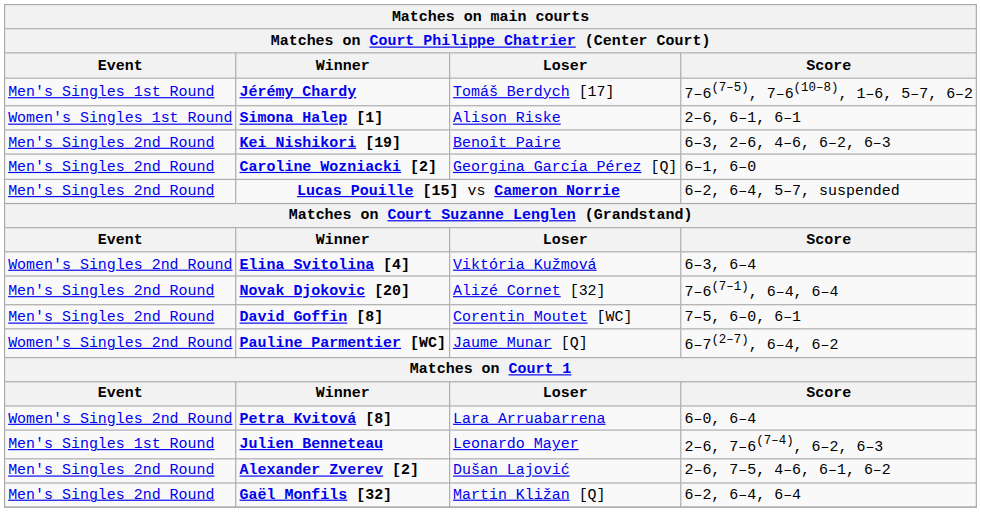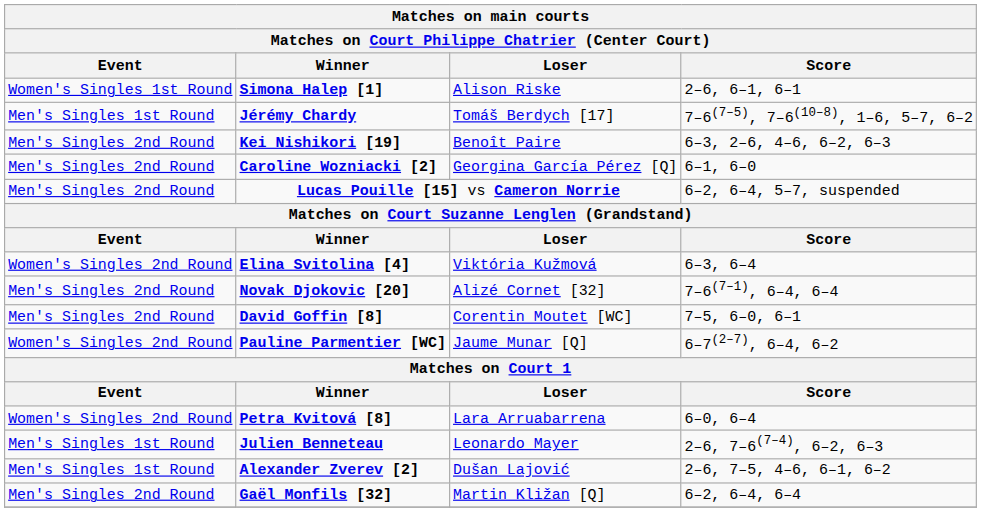 <table class="wikitable">
 <tr>
 <th colspan=4 style=white-space:nowrap>Matches on main courts</th>
 </tr>
 <tr>
 <th colspan=4><strong>Matches on <a href='#'>Court Philippe Chatrier</a> (Center Court)</strong></th>
 </tr>
 <tr>
 <th>Event</th>
 <th>Winner</th>
 <th>Loser</th>
 <th>Score</th>
 </tr>
 <tr>
+<td><a href='#'>Women's Singles 1st Round</a></td>
+<td><strong> <a href='#'>Simona Halep</a> [1]</strong></td>
+<td> <a href='#'>Alison Riske</a></td>
+<td>2–6, 6–1, 6–1</td>
+</tr>
+<tr>
 <td><a href='#'>Men's Singles 1st Round</a></td>
 <td> <strong><a href='#'>Jérémy Chardy</a></strong></td>
 <td> <a href='#'>Tomáš Berdych</a> [17]</td>
 <td>7–6<sup>(7–5)</sup>, 7–6<sup>(10–8)</sup>, 1–6, 5–7, 6–2</td>
-</tr>
-<tr>
-<td><a href='#'>Women's Singles 1st Round</a></td>
-<td><strong> <a href='#'>Simona Halep</a> [1]</strong></td>
-<td> <a href='#'>Alison Riske</a></td>
-<td>2–6, 6–1, 6–1</td>
 </tr>
 <tr>
 <td><a href='#'>Men's Singles 2nd Round</a></td>
 <td> <strong><a href='#'>Kei Nishikori</a> [19]</strong></td>
 <td> <a href='#'>Benoît Paire</a></td>
 <td>6–3, 2–6, 4–6, 6–2, 6–3</td>
 </tr>
 <tr>
 <td><a href='#'>Men's Singles 2nd Round</a></td>
 <td> <strong><a href='#'>Caroline Wozniacki</a> [2]</strong></td>
 <td> <a href='#'>Georgina García Pérez</a> [Q]</td>
 <td>6–1, 6–0</td>
 </tr>
 <tr>
 <td><a href='#'>Men's Singles 2nd Round</a></td>
 <td colspan="2" align="center"><strong> <a href='#'>Lucas Pouille</a> [15]</strong> vs <strong> <a href='#'>Cameron Norrie</a></strong></td>
 <td>6–2, 6–4, 5–7, suspended</td>
 </tr>
 <tr>
 <th colspan=4><strong>Matches on <a href='#'>Court Suzanne Lenglen</a> (Grandstand)</strong></th>
 </tr>
 <tr>
 <th>Event</th>
 <th>Winner</th>
 <th>Loser</th>
 <th>Score</th>
 </tr>
 <tr>
 <td><a href='#'>Women's Singles 2nd Round</a></td>
 <td><strong> <a href='#'>Elina Svitolina</a> [4]</strong></td>
 <td> <a href='#'>Viktória Kužmová</a></td>
 <td>6–3, 6–4</td>
 </tr>
 <tr>
 <td><a href='#'>Men's Singles 2nd Round</a></td>
 <td><strong> <a href='#'>Novak Djokovic</a> [20]</strong></td>
 <td> <a href='#'>Alizé Cornet</a> [32]</td>
 <td>7–6<sup>(7–1)</sup>, 6–4, 6–4</td>
 </tr>
 <tr>
 <td><a href='#'>Men's Singles 2nd Round</a></td>
 <td><strong> <a href='#'>David Goffin</a> [8]</strong></td>
 <td> <a href='#'>Corentin Moutet</a> [WC]</td>
 <td>7–5, 6–0, 6–1</td>
 </tr>
 <tr>
 <td><a href='#'>Women's Singles 2nd Round</a></td>
 <td> <strong><a href='#'>Pauline Parmentier</a> [WC]</strong></td>
 <td> <a href='#'>Jaume Munar</a> [Q]</td>
 <td>6–7<sup>(2–7)</sup>, 6–4, 6–2</td>
 </tr>
 <tr>
 <th colspan=4><strong>Matches on <a href='#'>Court 1</a></strong></th>
 </tr>
 <tr>
 <th>Event</th>
 <th>Winner</th>
 <th>Loser</th>
 <th>Score</th>
 </tr>
 <tr>
 <td><a href='#'>Women's Singles 2nd Round</a></td>
 <td><strong> <a href='#'>Petra Kvitová</a> [8]</strong></td>
 <td> <a href='#'>Lara Arruabarrena</a></td>
 <td>6–0, 6–4</td>
 </tr>
 <tr>
 <td><a href='#'>Men's Singles 1st Round</a></td>
 <td><strong> <a href='#'>Julien Benneteau</a></strong></td>
 <td> <a href='#'>Leonardo Mayer</a></td>
 <td>2–6, 7–6<sup>(7–4)</sup>, 6–2, 6–3</td>
 </tr>
 <tr>
-<td><a href='#'>Men's Singles 2nd Round</a></td>
+<td><a href='#'>Men's Singles 1st Round</a></td>
 <td><strong> <a href='#'>Alexander Zverev</a> [2]</strong></td>
 <td> <a href='#'>Dušan Lajović</a></td>
 <td>2–6, 7–5, 4–6, 6–1, 6–2</td>
 </tr>
 <tr>
 <td><a href='#'>Men's Singles 2nd Round</a></td>
 <td> <strong><a href='#'>Gaël Monfils</a> [32]</strong></td>
 <td> <a href='#'>Martin Kližan</a> [Q]</td>
 <td>6–2, 6–4, 6–4</td>
 </tr>
 <tr>
 </tr>
 </table>
